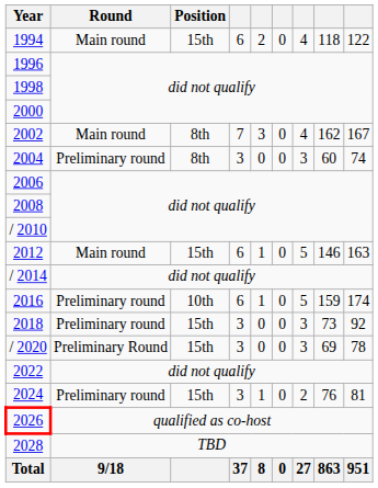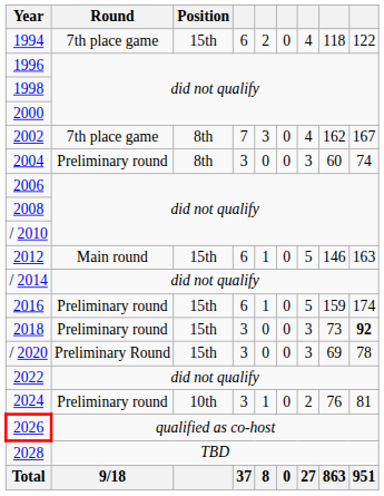 <table class="wikitable" style="text-align: center;">
 <tr>
 <th>Year</th>
 <th>Round</th>
 <th>Position</th>
 <th width="15"></th>
 <th width="15"></th>
 <th width="15"></th>
 <th width="15"></th>
 <th></th>
 <th></th>
 </tr>
 <tr>
 <td> <a href='#'>1994</a></td>
-<td>Main round</td>
+<td>7th place game</td>
 <td>15th</td>
 <td>6</td>
 <td>2</td>
 <td>0</td>
 <td>4</td>
 <td>118</td>
 <td>122</td>
 </tr>
 <tr>
 <td> <a href='#'>1996</a></td>
 <td colspan=8 rowspan=3><em>did not qualify</em></td>
 </tr>
 <tr>
 <td> <a href='#'>1998</a></td>
 </tr>
 <tr>
 <td> <a href='#'>2000</a></td>
 </tr>
 <tr>
 <td> <a href='#'>2002</a></td>
-<td>Main round</td>
+<td>7th place game</td>
 <td>8th</td>
 <td>7</td>
 <td>3</td>
 <td>0</td>
 <td>4</td>
 <td>162</td>
 <td>167</td>
 </tr>
 <tr>
 <td> <a href='#'>2004</a></td>
 <td>Preliminary round</td>
 <td>8th</td>
 <td>3</td>
 <td>0</td>
 <td>0</td>
 <td>3</td>
 <td>60</td>
 <td>74</td>
 </tr>
 <tr>
 <td> <a href='#'>2006</a></td>
 <td colspan=8 rowspan=3><em>did not qualify</em></td>
 </tr>
 <tr>
 <td> <a href='#'>2008</a></td>
 </tr>
 <tr>
 <td>/ <a href='#'>2010</a></td>
 </tr>
 <tr>
 <td> <a href='#'>2012</a></td>
 <td>Main round</td>
 <td>15th</td>
 <td>6</td>
 <td>1</td>
 <td>0</td>
 <td>5</td>
 <td>146</td>
 <td>163</td>
 </tr>
 <tr>
 <td>/ <a href='#'>2014</a></td>
 <td colspan=8><em>did not qualify</em></td>
 </tr>
 <tr>
 <td> <a href='#'>2016</a></td>
 <td>Preliminary round</td>
-<td>10th</td>
+<td>15th</td>
 <td>6</td>
 <td>1</td>
 <td>0</td>
 <td>5</td>
 <td>159</td>
 <td>174</td>
 </tr>
 <tr>
 <td> <a href='#'>2018</a></td>
 <td>Preliminary round</td>
 <td>15th</td>
 <td>3</td>
 <td>0</td>
 <td>0</td>
 <td>3</td>
 <td>73</td>
-<td>92</td>
+<td><strong>92</strong></td>
 </tr>
 <tr>
 <td>/ <a href='#'>2020</a></td>
 <td>Preliminary Round</td>
 <td>15th</td>
 <td>3</td>
 <td>0</td>
 <td>0</td>
 <td>3</td>
 <td>69</td>
 <td>78</td>
 </tr>
 <tr>
 <td> <a href='#'>2022</a></td>
 <td colspan=8><em>did not qualify</em></td>
 </tr>
 <tr>
 <td> <a href='#'>2024</a></td>
 <td>Preliminary round</td>
-<td>15th</td>
+<td>10th</td>
 <td>3</td>
 <td>1</td>
 <td>0</td>
 <td>2</td>
 <td>76</td>
 <td>81</td>
 </tr>
 <tr>
 <td style="border: 3px solid red"> <a href='#'>2026</a></td>
 <td colspan=8><em>qualified as co-host</em></td>
 </tr>
 <tr>
 <td> <a href='#'>2028</a></td>
 <td colspan=8><em>TBD</em></td>
 </tr>
 <tr>
 <th>Total</th>
 <th>9/18</th>
 <th></th>
 <th>37</th>
 <th>8</th>
 <th>0</th>
 <th>27</th>
 <th>863</th>
 <th>951</th>
 </tr>
 </table>
